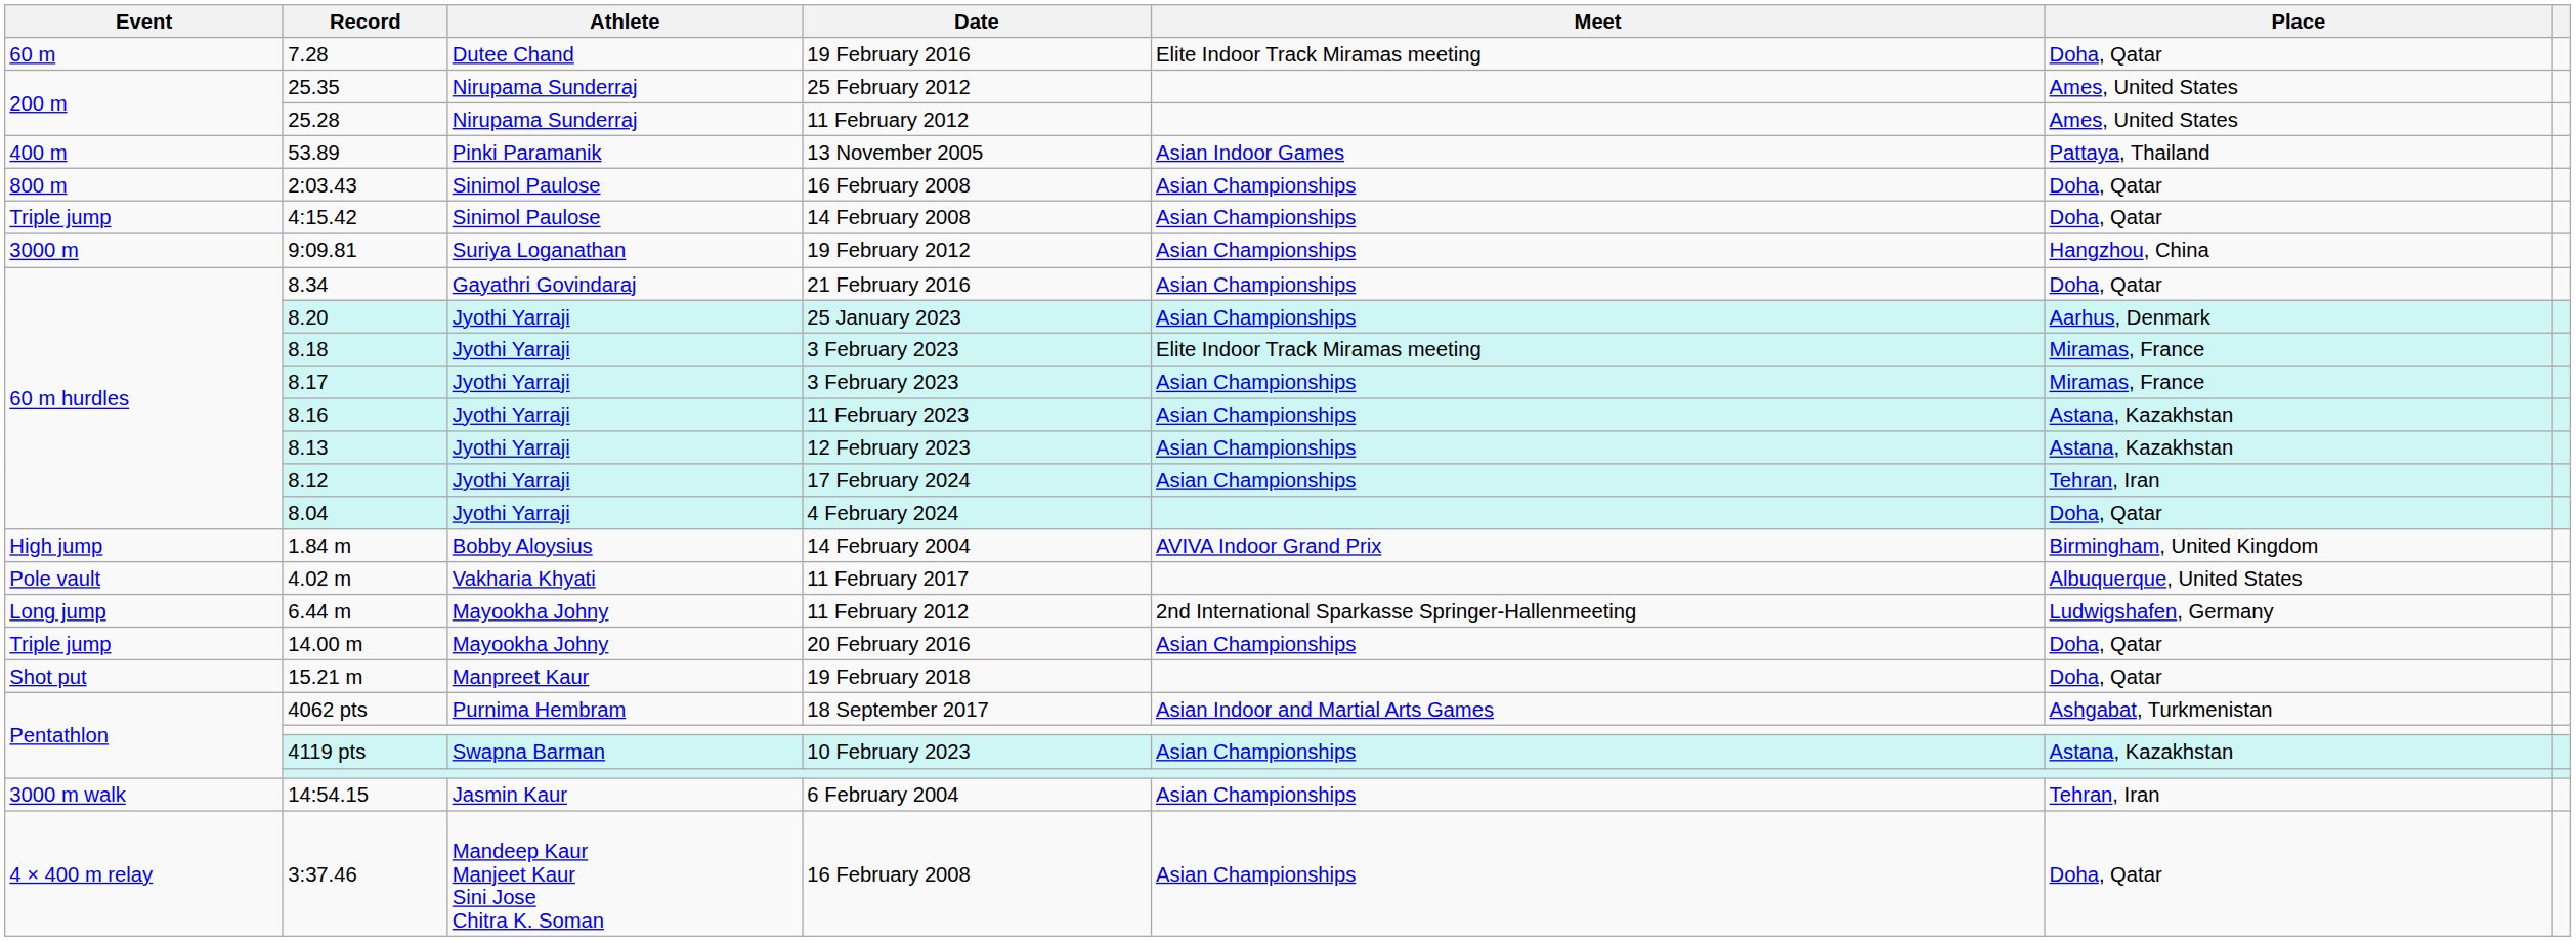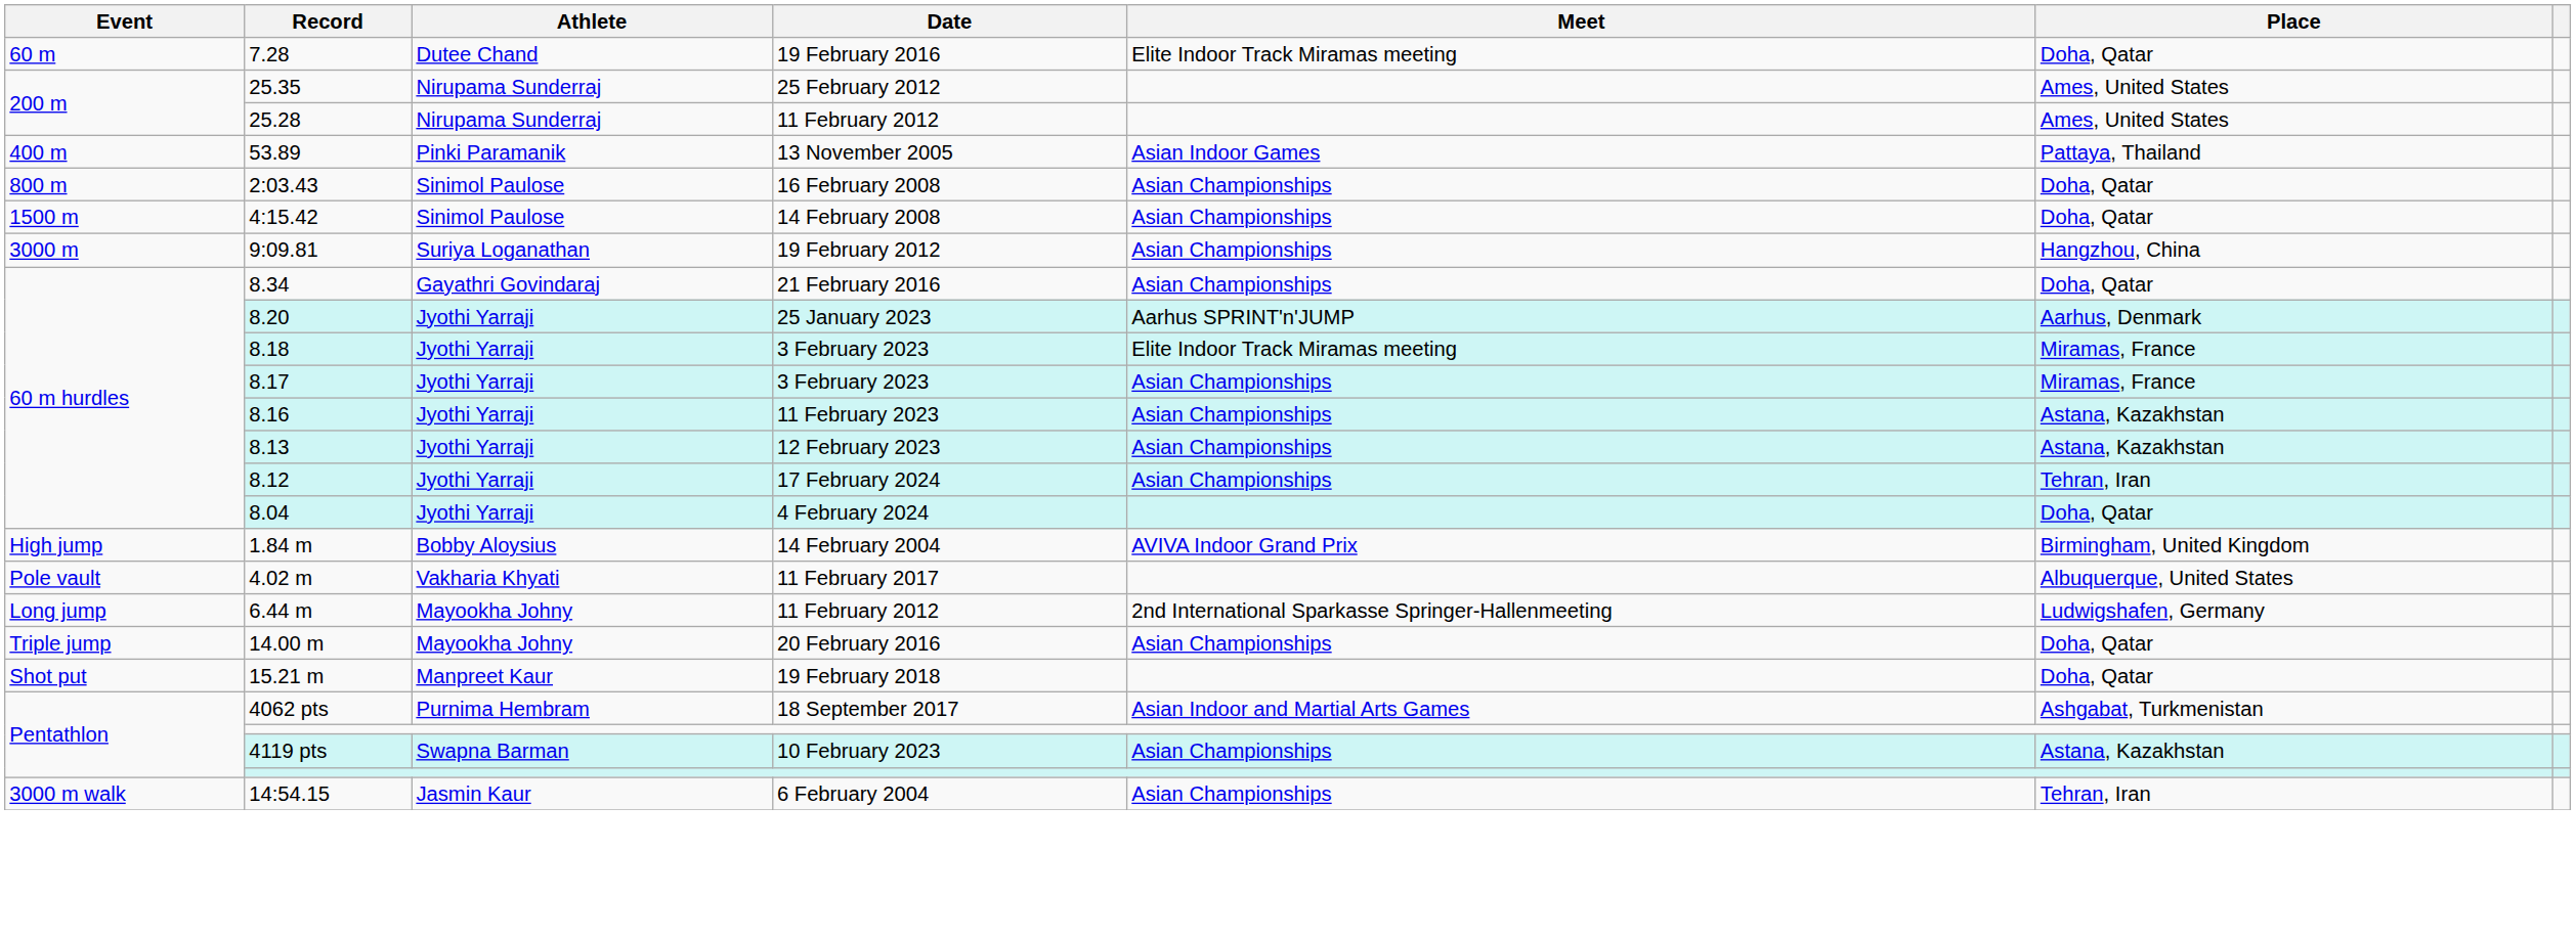 <table class="wikitable" style="font-size:95%; width: 95%;">
 <tr>
 <th>Event</th>
 <th>Record</th>
 <th>Athlete</th>
 <th>Date</th>
 <th>Meet</th>
 <th>Place</th>
 <th></th>
 </tr>
 <tr>
 <td><a href='#'>60 m</a></td>
 <td>7.28</td>
 <td><a href='#'>Dutee Chand</a></td>
 <td>19 February 2016</td>
 <td>Elite Indoor Track Miramas meeting</td>
 <td><a href='#'>Doha</a>, Qatar</td>
 <td></td>
 </tr>
 <tr>
 <td rowspan=2><a href='#'>200 m</a></td>
 <td>25.35</td>
 <td><a href='#'>Nirupama Sunderraj</a></td>
 <td>25 February 2012</td>
 <td></td>
 <td><a href='#'>Ames</a>, United States</td>
 <td></td>
 </tr>
 <tr>
 <td>25.28 </td>
 <td><a href='#'>Nirupama Sunderraj</a></td>
 <td>11 February 2012</td>
 <td></td>
 <td><a href='#'>Ames</a>, United States</td>
 <td></td>
 </tr>
 <tr>
 <td><a href='#'>400 m</a></td>
 <td>53.89</td>
 <td><a href='#'>Pinki Paramanik</a></td>
 <td>13 November 2005</td>
 <td><a href='#'>Asian Indoor Games</a></td>
 <td><a href='#'>Pattaya</a>, Thailand</td>
 <td></td>
 </tr>
 <tr>
 <td><a href='#'>800 m</a></td>
 <td>2:03.43</td>
 <td><a href='#'>Sinimol Paulose</a></td>
 <td>16 February 2008</td>
 <td><a href='#'>Asian Championships</a></td>
 <td><a href='#'>Doha</a>, Qatar</td>
 <td></td>
 </tr>
 <tr>
-<td><a href='#'>Triple jump</a></td>
+<td><a href='#'>1500 m</a></td>
 <td>4:15.42</td>
 <td><a href='#'>Sinimol Paulose</a></td>
 <td>14 February 2008</td>
 <td><a href='#'>Asian Championships</a></td>
 <td><a href='#'>Doha</a>, Qatar</td>
 <td></td>
 </tr>
 <tr>
 <td><a href='#'>3000 m</a></td>
 <td>9:09.81</td>
 <td><a href='#'>Suriya Loganathan</a></td>
 <td>19 February 2012</td>
 <td><a href='#'>Asian Championships</a></td>
 <td><a href='#'>Hangzhou</a>, China</td>
 <td></td>
 </tr>
 <tr>
 <td rowspan=8><a href='#'>60 m hurdles</a></td>
 <td>8.34</td>
 <td><a href='#'>Gayathri Govindaraj</a></td>
 <td>21 February 2016</td>
 <td><a href='#'>Asian Championships</a></td>
 <td><a href='#'>Doha</a>, Qatar</td>
 <td></td>
 </tr>
 <tr bgcolor=#CEF6F5>
 <td>8.20</td>
 <td><a href='#'>Jyothi Yarraji</a></td>
 <td>25 January 2023</td>
-<td><a href='#'>Asian Championships</a></td>
+<td>Aarhus SPRINT'n'JUMP</td>
 <td><a href='#'>Aarhus</a>, Denmark</td>
 <td></td>
 </tr>
 <tr bgcolor=#CEF6F5>
 <td>8.18</td>
 <td><a href='#'>Jyothi Yarraji</a></td>
 <td>3 February 2023</td>
 <td>Elite Indoor Track Miramas meeting</td>
 <td><a href='#'>Miramas</a>, France</td>
 <td></td>
 </tr>
 <tr bgcolor=#CEF6F5>
 <td>8.17</td>
 <td><a href='#'>Jyothi Yarraji</a></td>
 <td>3 February 2023</td>
 <td><a href='#'>Asian Championships</a></td>
 <td><a href='#'>Miramas</a>, France</td>
 <td></td>
 </tr>
 <tr bgcolor=#CEF6F5>
 <td>8.16</td>
 <td><a href='#'>Jyothi Yarraji</a></td>
 <td>11 February 2023</td>
 <td><a href='#'>Asian Championships</a></td>
 <td><a href='#'>Astana</a>, Kazakhstan</td>
 <td></td>
 </tr>
 <tr bgcolor=#CEF6F5>
 <td>8.13</td>
 <td><a href='#'>Jyothi Yarraji</a></td>
 <td>12 February 2023</td>
 <td><a href='#'>Asian Championships</a></td>
 <td><a href='#'>Astana</a>, Kazakhstan</td>
 <td></td>
 </tr>
 <tr bgcolor=#CEF6F5>
 <td>8.12</td>
 <td><a href='#'>Jyothi Yarraji</a></td>
 <td>17 February 2024</td>
 <td><a href='#'>Asian Championships</a></td>
 <td><a href='#'>Tehran</a>, Iran</td>
 <td></td>
 </tr>
 <tr bgcolor=#CEF6F5>
 <td>8.04 </td>
 <td><a href='#'>Jyothi Yarraji</a></td>
 <td>4 February 2024</td>
 <td></td>
 <td><a href='#'>Doha</a>, Qatar</td>
 <td></td>
 </tr>
 <tr>
 <td><a href='#'>High jump</a></td>
 <td>1.84 m</td>
 <td><a href='#'>Bobby Aloysius</a></td>
 <td>14 February 2004</td>
 <td><a href='#'>AVIVA Indoor Grand Prix</a></td>
 <td><a href='#'>Birmingham</a>, United Kingdom</td>
 <td></td>
 </tr>
 <tr>
 <td><a href='#'>Pole vault</a></td>
 <td>4.02 m </td>
 <td><a href='#'>Vakharia Khyati</a></td>
 <td>11 February 2017</td>
 <td></td>
 <td><a href='#'>Albuquerque</a>, United States</td>
 <td></td>
 </tr>
 <tr>
 <td><a href='#'>Long jump</a></td>
 <td>6.44 m</td>
 <td><a href='#'>Mayookha Johny</a></td>
 <td>11 February 2012</td>
 <td>2nd International Sparkasse Springer-Hallenmeeting</td>
 <td><a href='#'>Ludwigshafen</a>, Germany</td>
 <td></td>
 </tr>
 <tr>
 <td><a href='#'>Triple jump</a></td>
 <td>14.00 m</td>
 <td><a href='#'>Mayookha Johny</a></td>
 <td>20 February 2016</td>
 <td><a href='#'>Asian Championships</a></td>
 <td><a href='#'>Doha</a>, Qatar</td>
 <td></td>
 </tr>
 <tr>
 <td><a href='#'>Shot put</a></td>
 <td>15.21 m</td>
 <td><a href='#'>Manpreet Kaur</a></td>
 <td>19 February 2018</td>
 <td></td>
 <td><a href='#'>Doha</a>, Qatar</td>
 <td></td>
 </tr>
 <tr>
 <td rowspan=4><a href='#'>Pentathlon</a></td>
 <td>4062 pts</td>
 <td><a href='#'>Purnima Hembram</a></td>
 <td>18 September 2017</td>
 <td><a href='#'>Asian Indoor and Martial Arts Games</a></td>
 <td><a href='#'>Ashgabat</a>, Turkmenistan</td>
 <td></td>
 </tr>
 <tr>
 <td colspan=5></td>
 <td></td>
 </tr>
 <tr bgcolor=#CEF6F5>
 <td>4119 pts</td>
 <td><a href='#'>Swapna Barman</a></td>
 <td>10 February 2023</td>
 <td><a href='#'>Asian Championships</a></td>
 <td><a href='#'>Astana</a>, Kazakhstan</td>
 <td></td>
 </tr>
 <tr bgcolor=#CEF6F5>
 <td colspan=5></td>
 <td></td>
 </tr>
 <tr>
 <td><a href='#'>3000 m walk</a></td>
 <td>14:54.15</td>
 <td><a href='#'>Jasmin Kaur</a></td>
 <td>6 February 2004</td>
 <td><a href='#'>Asian Championships</a></td>
 <td><a href='#'>Tehran</a>, Iran</td>
 <td></td>
 </tr>
-<tr>
-<td><a href='#'>4 × 400 m relay</a></td>
-<td>3:37.46</td>
-<td><br><a href='#'>Mandeep Kaur</a><br><a href='#'>Manjeet Kaur</a><br><a href='#'>Sini Jose</a><br><a href='#'>Chitra K. Soman</a></td>
-<td>16 February 2008</td>
-<td><a href='#'>Asian Championships</a></td>
-<td><a href='#'>Doha</a>, Qatar</td>
-<td></td>
-</tr>
 </table>
